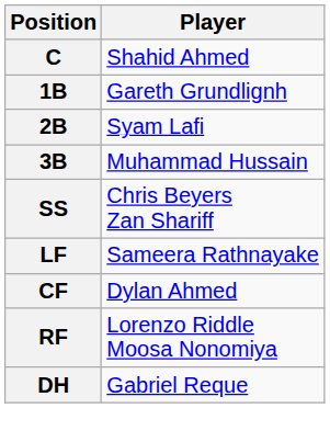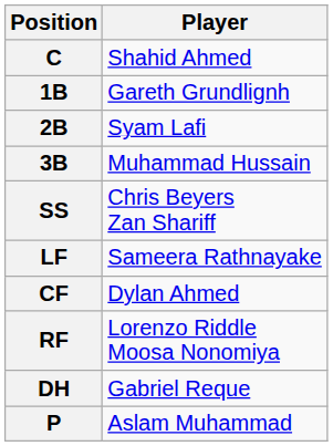 <table class=wikitable>
 <tr>
 <th>Position</th>
 <th>Player</th>
 </tr>
 <tr>
 <th>C</th>
 <td> <a href='#'>Shahid Ahmed</a></td>
 </tr>
 <tr>
 <th>1B</th>
 <td> <a href='#'>Gareth Grundlignh</a></td>
 </tr>
 <tr>
 <th>2B</th>
 <td> <a href='#'>Syam Lafi</a></td>
 </tr>
 <tr>
 <th>3B</th>
 <td> <a href='#'>Muhammad Hussain</a></td>
 </tr>
 <tr>
 <th>SS</th>
 <td> <a href='#'>Chris Beyers</a><br> <a href='#'>Zan Shariff</a></td>
 </tr>
 <tr>
 <th>LF</th>
 <td> <a href='#'>Sameera Rathnayake</a></td>
 </tr>
 <tr>
 <th>CF</th>
 <td> <a href='#'>Dylan Ahmed</a></td>
 </tr>
 <tr>
 <th>RF</th>
 <td> <a href='#'>Lorenzo Riddle</a><br> <a href='#'>Moosa Nonomiya</a></td>
 </tr>
 <tr>
 <th>DH</th>
 <td> <a href='#'>Gabriel Reque</a></td>
 </tr>
+<tr>
+<th>P</th>
+<td> <a href='#'>Aslam Muhammad</a></td>
+</tr>
 </table>
